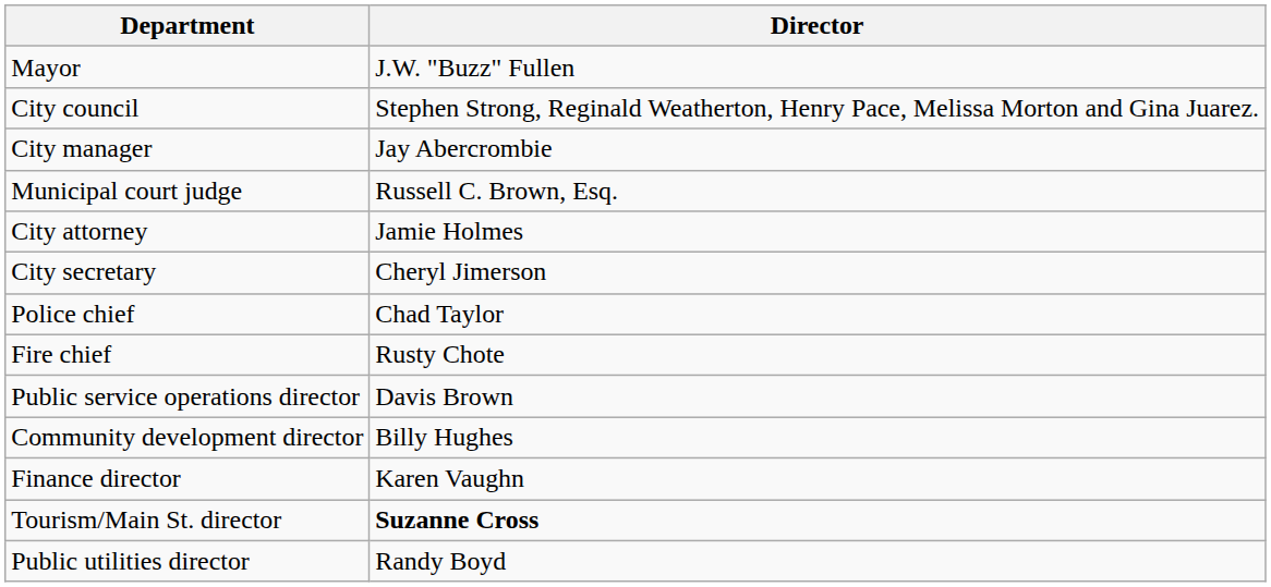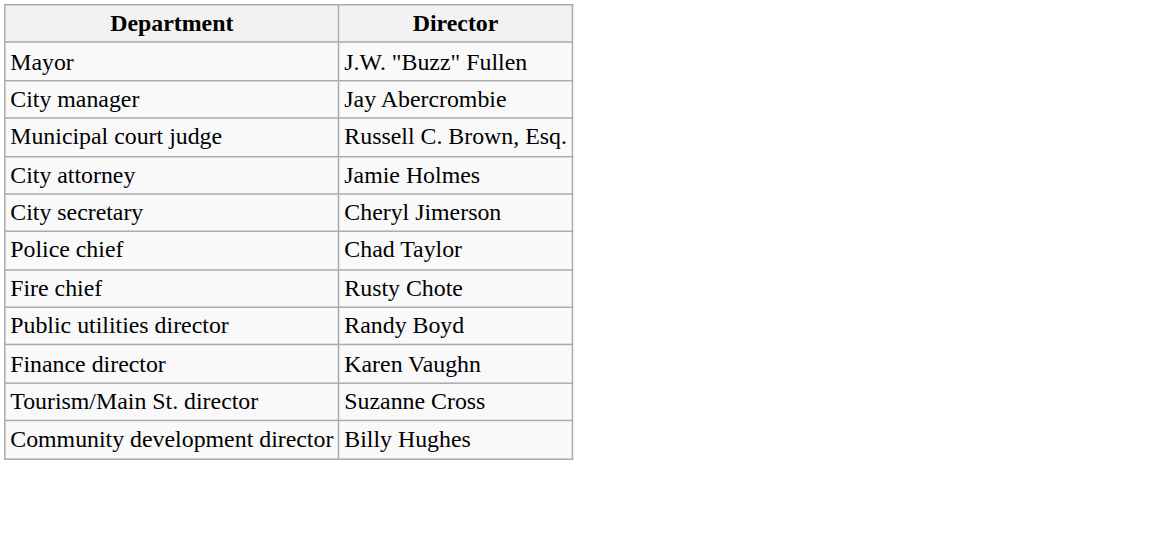 <table class="wikitable" border="1">
 <tr>
 <th>Department</th>
 <th>Director</th>
 </tr>
 <tr>
 <td>Mayor</td>
 <td>J.W. "Buzz" Fullen</td>
-</tr>
-<tr>
-<td>City council</td>
-<td>Stephen Strong, Reginald Weatherton, Henry Pace, Melissa Morton and Gina Juarez.</td>
 </tr>
 <tr>
 <td>City manager</td>
 <td>Jay Abercrombie</td>
 </tr>
 <tr>
 <td>Municipal court judge</td>
 <td>Russell C. Brown, Esq.</td>
 </tr>
 <tr>
 <td>City attorney</td>
 <td>Jamie Holmes</td>
 </tr>
 <tr>
 <td>City secretary</td>
 <td>Cheryl Jimerson</td>
 </tr>
 <tr>
 <td>Police chief</td>
 <td>Chad Taylor</td>
 </tr>
 <tr>
 <td>Fire chief</td>
 <td>Rusty Chote</td>
 </tr>
 <tr>
-<td>Public service operations director</td>
-<td>Davis Brown</td>
-</tr>
-<tr>
-<td>Community development director</td>
-<td>Billy Hughes</td>
+<td>Public utilities director</td>
+<td>Randy Boyd</td>
 </tr>
 <tr>
 <td>Finance director</td>
 <td>Karen Vaughn</td>
 </tr>
 <tr>
 <td>Tourism/Main St. director</td>
-<td><strong>Suzanne Cross</strong></td>
+<td>Suzanne Cross</td>
 </tr>
 <tr>
-<td>Public utilities director</td>
-<td>Randy Boyd</td>
+<td>Community development director</td>
+<td>Billy Hughes</td>
 </tr>
 </table>
